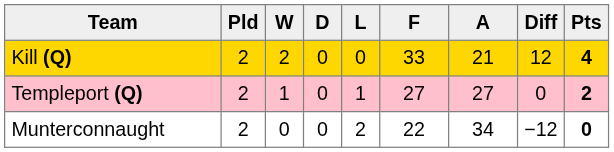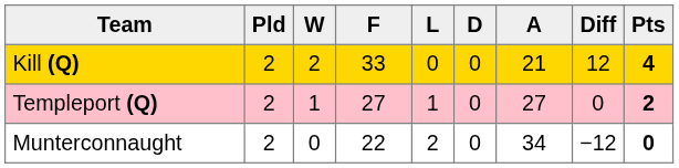 <table style=border-collapse:collapse border=1 cellspacing=0 cellpadding=5>
 <tr align=center bgcolor=#efefef>
 <th width=165>Team</th>
 <th width=20>Pld</th>
 <th width=20>W</th>
+<th width=45>F</th>
+<th width=20>L</th>
 <th width=20>D</th>
-<th width=20>L</th>
-<th width=45>F</th>
 <th width=45>A</th>
 <th width=20>Diff</th>
 <th width=20>Pts</th>
 </tr>
 <tr align=center style="background:gold;">
 <td style="text-align:left;">Kill <strong>(Q)</strong></td>
 <td>2</td>
 <td>2</td>
+<td>33</td>
 <td>0</td>
 <td>0</td>
-<td>33</td>
 <td>21</td>
 <td>12</td>
 <td><strong>4</strong></td>
 </tr>
 <tr align=center style="background:#FFC0CB;">
 <td style="text-align:left;">Templeport <strong>(Q)</strong></td>
 <td>2</td>
 <td>1</td>
+<td>27</td>
+<td>1</td>
 <td>0</td>
-<td>1</td>
-<td>27</td>
 <td>27</td>
 <td>0</td>
 <td><strong>2</strong></td>
 </tr>
 <tr align=center style="background:#FFFFFF;">
 <td style="text-align:left;">Munterconnaught</td>
 <td>2</td>
 <td>0</td>
+<td>22</td>
+<td>2</td>
 <td>0</td>
-<td>2</td>
-<td>22</td>
 <td>34</td>
 <td>−12</td>
 <td><strong>0</strong></td>
 </tr>
 </table>
